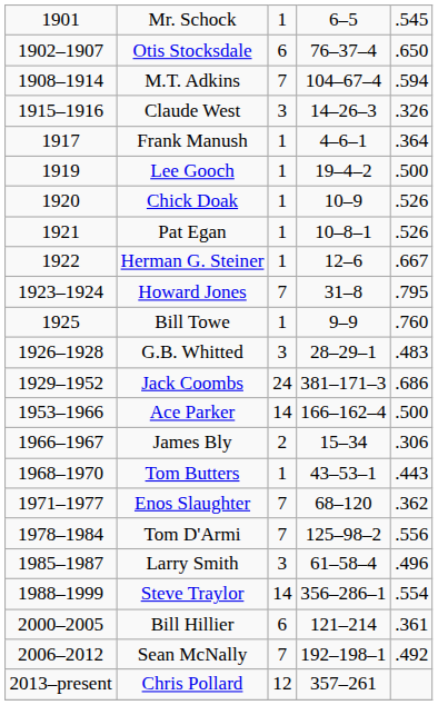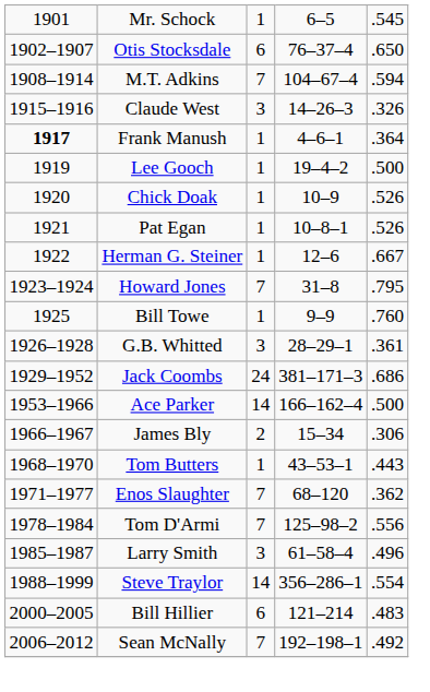 <table class="wikitable" style="text-align:center">
 <tr>
 <td>1901</td>
 <td>Mr. Schock</td>
 <td>1</td>
 <td>6–5</td>
 <td>.545</td>
 </tr>
 <tr>
 <td>1902–1907</td>
 <td><a href='#'>Otis Stocksdale</a></td>
 <td>6</td>
 <td>76–37–4</td>
 <td>.650</td>
 </tr>
 <tr>
 <td>1908–1914</td>
 <td>M.T. Adkins</td>
 <td>7</td>
 <td>104–67–4</td>
 <td>.594</td>
 </tr>
 <tr>
 <td>1915–1916</td>
 <td>Claude West</td>
 <td>3</td>
 <td>14–26–3</td>
 <td>.326</td>
 </tr>
 <tr>
-<td>1917</td>
+<td><strong>1917</strong></td>
 <td>Frank Manush</td>
 <td>1</td>
 <td>4–6–1</td>
 <td>.364</td>
 </tr>
 <tr>
 <td>1919</td>
 <td><a href='#'>Lee Gooch</a></td>
 <td>1</td>
 <td>19–4–2</td>
 <td>.500</td>
 </tr>
 <tr>
 <td>1920</td>
 <td><a href='#'>Chick Doak</a></td>
 <td>1</td>
 <td>10–9</td>
 <td>.526</td>
 </tr>
 <tr>
 <td>1921</td>
 <td>Pat Egan</td>
 <td>1</td>
 <td>10–8–1</td>
 <td>.526</td>
 </tr>
 <tr>
 <td>1922</td>
 <td><a href='#'>Herman G. Steiner</a></td>
 <td>1</td>
 <td>12–6</td>
 <td>.667</td>
 </tr>
 <tr>
 <td>1923–1924</td>
 <td><a href='#'>Howard Jones</a></td>
 <td>7</td>
 <td>31–8</td>
 <td>.795</td>
 </tr>
 <tr>
 <td>1925</td>
 <td>Bill Towe</td>
 <td>1</td>
 <td>9–9</td>
 <td>.760</td>
 </tr>
 <tr>
 <td>1926–1928</td>
 <td>G.B. Whitted</td>
 <td>3</td>
 <td>28–29–1</td>
-<td>.483</td>
+<td>.361</td>
 </tr>
 <tr>
 <td>1929–1952</td>
 <td><a href='#'>Jack Coombs</a></td>
 <td>24</td>
 <td>381–171–3</td>
 <td>.686</td>
 </tr>
 <tr>
 <td>1953–1966</td>
 <td><a href='#'>Ace Parker</a></td>
 <td>14</td>
 <td>166–162–4</td>
 <td>.500</td>
 </tr>
 <tr>
 <td>1966–1967</td>
 <td>James Bly</td>
 <td>2</td>
 <td>15–34</td>
 <td>.306</td>
 </tr>
 <tr>
 <td>1968–1970</td>
 <td><a href='#'>Tom Butters</a></td>
 <td>1</td>
 <td>43–53–1</td>
 <td>.443</td>
 </tr>
 <tr>
 <td>1971–1977</td>
 <td><a href='#'>Enos Slaughter</a></td>
 <td>7</td>
 <td>68–120</td>
 <td>.362</td>
 </tr>
 <tr>
 <td>1978–1984</td>
 <td>Tom D'Armi</td>
 <td>7</td>
 <td>125–98–2</td>
 <td>.556</td>
 </tr>
 <tr>
 <td>1985–1987</td>
 <td>Larry Smith</td>
 <td>3</td>
 <td>61–58–4</td>
 <td>.496</td>
 </tr>
 <tr>
 <td>1988–1999</td>
 <td><a href='#'>Steve Traylor</a></td>
 <td>14</td>
 <td>356–286–1</td>
 <td>.554</td>
 </tr>
 <tr>
 <td>2000–2005</td>
 <td>Bill Hillier</td>
 <td>6</td>
 <td>121–214</td>
-<td>.361</td>
+<td>.483</td>
 </tr>
 <tr>
 <td>2006–2012</td>
 <td>Sean McNally</td>
 <td>7</td>
 <td>192–198–1</td>
 <td>.492</td>
 </tr>
 <tr>
-<td>2013–present</td>
-<td><a href='#'>Chris Pollard</a></td>
-<td>12</td>
-<td>357–261</td>
-<td></td>
-</tr>
-<tr>
 </tr>
 </table>
